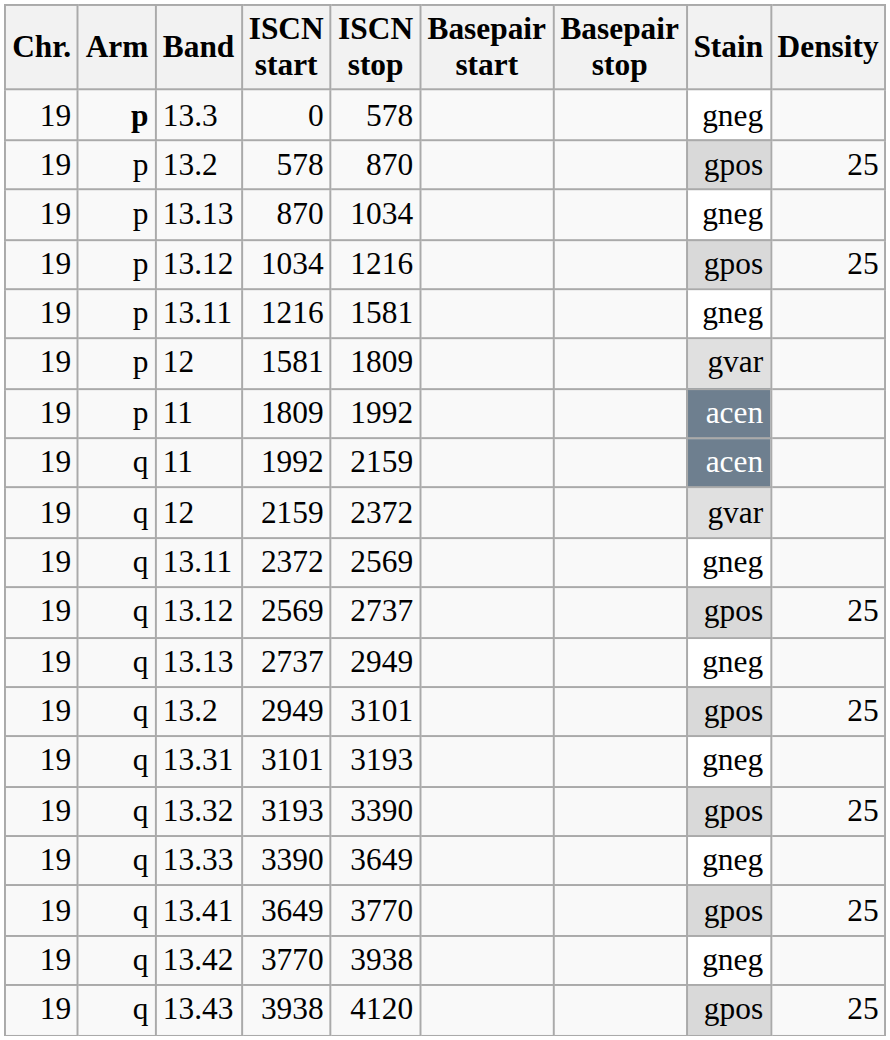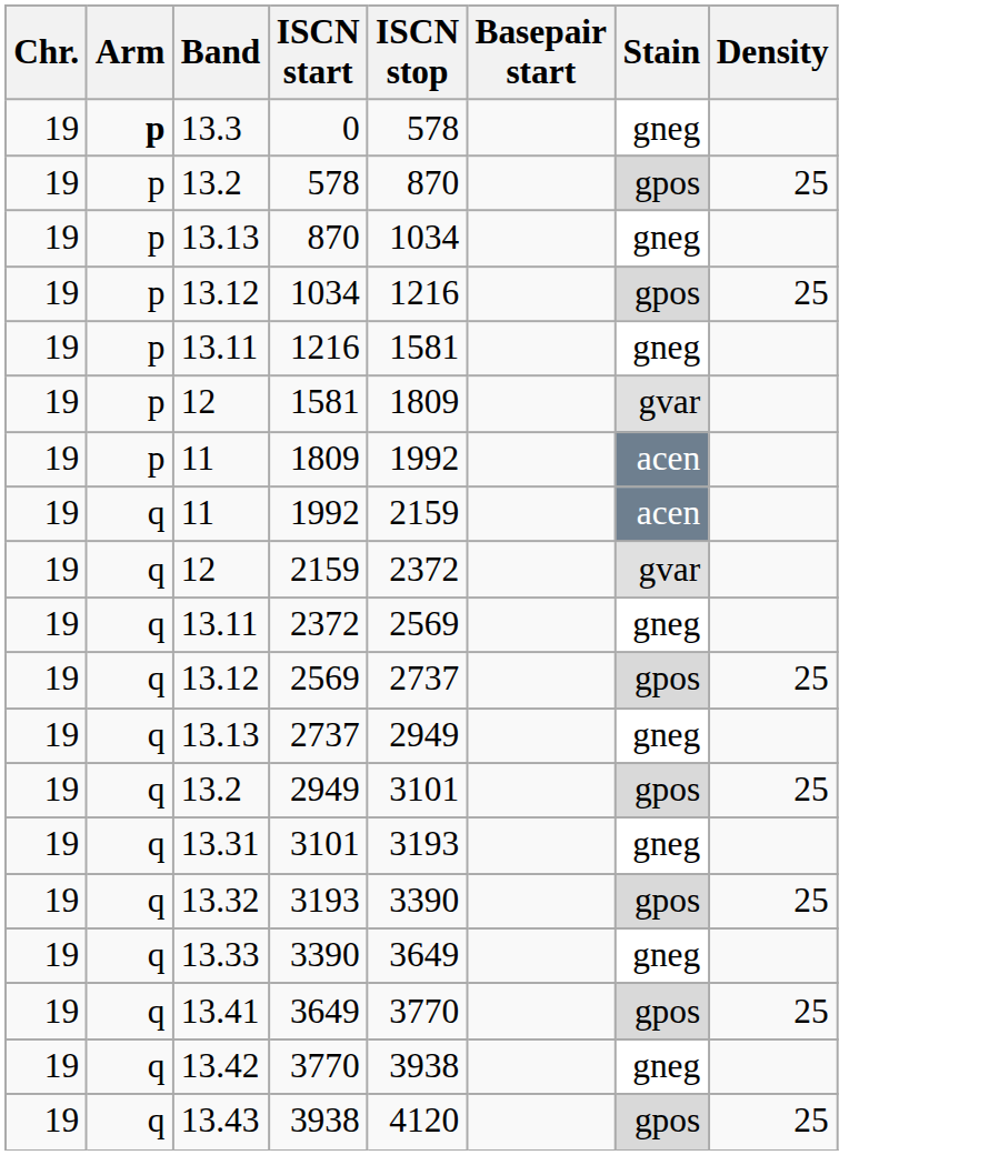 <table class="wikitable" style="text-align:right">
 <tr>
 <th>Chr.</th>
 <th>Arm</th>
 <th>Band</th>
 <th>ISCN<br>start</th>
 <th>ISCN<br>stop</th>
 <th>Basepair<br>start</th>
-<th>Basepair<br>stop</th>
 <th>Stain</th>
 <th>Density</th>
 </tr>
 <tr>
 <td>19</td>
 <td><strong>p</strong></td>
 <td style="text-align:left">13.3</td>
 <td>0</td>
 <td>578</td>
-<td></td>
 <td></td>
 <td style="background:white">gneg</td>
 <td></td>
 </tr>
 <tr>
 <td>19</td>
 <td>p</td>
 <td style="text-align:left">13.2</td>
 <td>578</td>
 <td>870</td>
 <td></td>
-<td></td>
 <td style="background:#d9d9d9">gpos</td>
 <td>25</td>
 </tr>
 <tr>
 <td>19</td>
 <td>p</td>
 <td style="text-align:left">13.13</td>
 <td>870</td>
 <td>1034</td>
-<td></td>
 <td></td>
 <td style="background:white">gneg</td>
 <td></td>
 </tr>
 <tr>
 <td>19</td>
 <td>p</td>
 <td style="text-align:left">13.12</td>
 <td>1034</td>
 <td>1216</td>
 <td></td>
-<td></td>
 <td style="background:#d9d9d9">gpos</td>
 <td>25</td>
 </tr>
 <tr>
 <td>19</td>
 <td>p</td>
 <td style="text-align:left">13.11</td>
 <td>1216</td>
 <td>1581</td>
-<td></td>
 <td></td>
 <td style="background:white">gneg</td>
 <td></td>
 </tr>
 <tr>
 <td>19</td>
 <td>p</td>
 <td style="text-align:left">12</td>
 <td>1581</td>
 <td>1809</td>
 <td></td>
-<td></td>
 <td style="background:#e0e0e0">gvar</td>
 <td></td>
 </tr>
 <tr>
 <td>19</td>
 <td>p</td>
 <td style="text-align:left">11</td>
 <td>1809</td>
 <td>1992</td>
-<td></td>
 <td></td>
 <td style="background:#6e7f8f; color:white;">acen</td>
 <td></td>
 </tr>
 <tr>
 <td>19</td>
 <td>q</td>
 <td style="text-align:left">11</td>
 <td>1992</td>
 <td>2159</td>
 <td></td>
-<td></td>
 <td style="background:#6e7f8f; color:white;">acen</td>
 <td></td>
 </tr>
 <tr>
 <td>19</td>
 <td>q</td>
 <td style="text-align:left">12</td>
 <td>2159</td>
 <td>2372</td>
-<td></td>
 <td></td>
 <td style="background:#e0e0e0">gvar</td>
 <td></td>
 </tr>
 <tr>
 <td>19</td>
 <td>q</td>
 <td style="text-align:left">13.11</td>
 <td>2372</td>
 <td>2569</td>
 <td></td>
-<td></td>
 <td style="background:white">gneg</td>
 <td></td>
 </tr>
 <tr>
 <td>19</td>
 <td>q</td>
 <td style="text-align:left">13.12</td>
 <td>2569</td>
 <td>2737</td>
-<td></td>
 <td></td>
 <td style="background:#d9d9d9">gpos</td>
 <td>25</td>
 </tr>
 <tr>
 <td>19</td>
 <td>q</td>
 <td style="text-align:left">13.13</td>
 <td>2737</td>
 <td>2949</td>
 <td></td>
-<td></td>
 <td style="background:white">gneg</td>
 <td></td>
 </tr>
 <tr>
 <td>19</td>
 <td>q</td>
 <td style="text-align:left">13.2</td>
 <td>2949</td>
 <td>3101</td>
-<td></td>
 <td></td>
 <td style="background:#d9d9d9">gpos</td>
 <td>25</td>
 </tr>
 <tr>
 <td>19</td>
 <td>q</td>
 <td style="text-align:left">13.31</td>
 <td>3101</td>
 <td>3193</td>
 <td></td>
-<td></td>
 <td style="background:white">gneg</td>
 <td></td>
 </tr>
 <tr>
 <td>19</td>
 <td>q</td>
 <td style="text-align:left">13.32</td>
 <td>3193</td>
 <td>3390</td>
-<td></td>
 <td></td>
 <td style="background:#d9d9d9">gpos</td>
 <td>25</td>
 </tr>
 <tr>
 <td>19</td>
 <td>q</td>
 <td style="text-align:left">13.33</td>
 <td>3390</td>
 <td>3649</td>
 <td></td>
-<td></td>
 <td style="background:white">gneg</td>
 <td></td>
 </tr>
 <tr>
 <td>19</td>
 <td>q</td>
 <td style="text-align:left">13.41</td>
 <td>3649</td>
 <td>3770</td>
-<td></td>
 <td></td>
 <td style="background:#d9d9d9">gpos</td>
 <td>25</td>
 </tr>
 <tr>
 <td>19</td>
 <td>q</td>
 <td style="text-align:left">13.42</td>
 <td>3770</td>
 <td>3938</td>
 <td></td>
-<td></td>
 <td style="background:white">gneg</td>
 <td></td>
 </tr>
 <tr>
 <td>19</td>
 <td>q</td>
 <td style="text-align:left">13.43</td>
 <td>3938</td>
 <td>4120</td>
 <td></td>
-<td></td>
 <td style="background:#d9d9d9">gpos</td>
 <td>25</td>
 </tr>
 </table>
